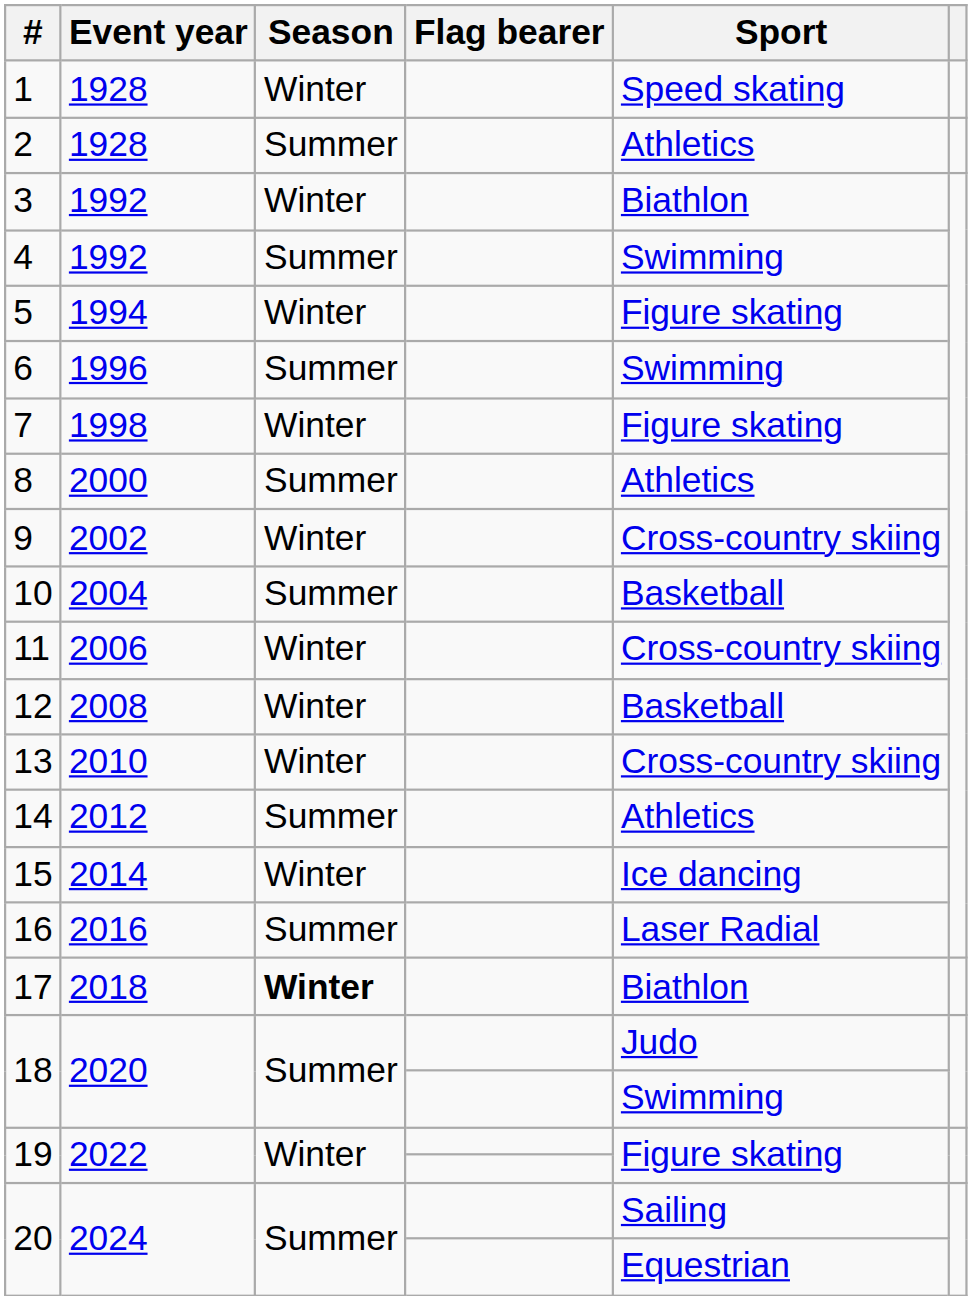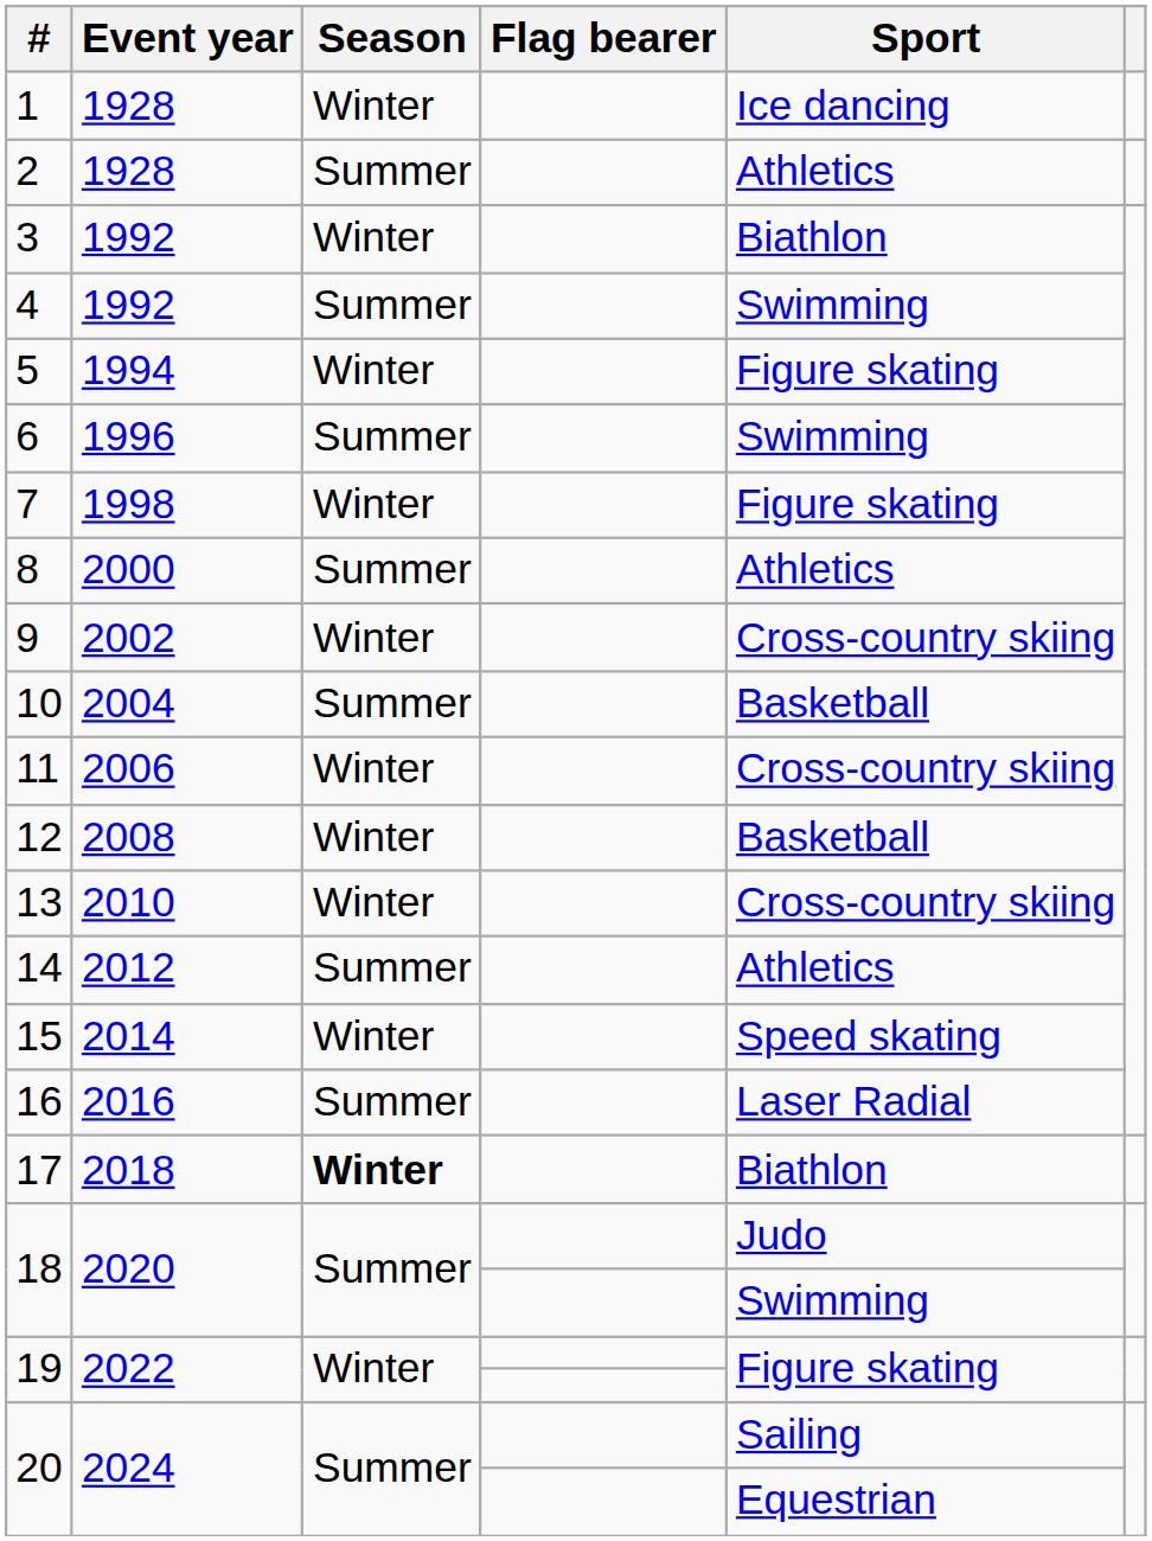 <table class="wikitable sortable">
 <tr>
 <th>#</th>
 <th>Event year</th>
 <th>Season</th>
 <th>Flag bearer</th>
 <th>Sport</th>
 <th></th>
 </tr>
 <tr>
 <td>1</td>
 <td><a href='#'>1928</a></td>
 <td>Winter</td>
 <td></td>
-<td><a href='#'>Speed skating</a></td>
+<td><a href='#'>Ice dancing</a></td>
 <td></td>
 </tr>
 <tr>
 <td>2</td>
 <td><a href='#'>1928</a></td>
 <td>Summer</td>
 <td></td>
 <td><a href='#'>Athletics</a></td>
 <td></td>
 </tr>
 <tr>
 <td>3</td>
 <td><a href='#'>1992</a></td>
 <td>Winter</td>
 <td></td>
 <td><a href='#'>Biathlon</a></td>
 <td rowspan=14></td>
 </tr>
 <tr>
 <td>4</td>
 <td><a href='#'>1992</a></td>
 <td>Summer</td>
 <td></td>
 <td><a href='#'>Swimming</a></td>
 </tr>
 <tr>
 <td>5</td>
 <td><a href='#'>1994</a></td>
 <td>Winter</td>
 <td></td>
 <td><a href='#'>Figure skating</a></td>
 </tr>
 <tr>
 <td>6</td>
 <td><a href='#'>1996</a></td>
 <td>Summer</td>
 <td></td>
 <td><a href='#'>Swimming</a></td>
 </tr>
 <tr>
 <td>7</td>
 <td><a href='#'>1998</a></td>
 <td>Winter</td>
 <td></td>
 <td><a href='#'>Figure skating</a></td>
 </tr>
 <tr>
 <td>8</td>
 <td><a href='#'>2000</a></td>
 <td>Summer</td>
 <td></td>
 <td><a href='#'>Athletics</a></td>
 </tr>
 <tr>
 <td>9</td>
 <td><a href='#'>2002</a></td>
 <td>Winter</td>
 <td></td>
 <td><a href='#'>Cross-country skiing</a></td>
 </tr>
 <tr>
 <td>10</td>
 <td><a href='#'>2004</a></td>
 <td>Summer</td>
 <td></td>
 <td><a href='#'>Basketball</a></td>
 </tr>
 <tr>
 <td>11</td>
 <td><a href='#'>2006</a></td>
 <td>Winter</td>
 <td></td>
 <td><a href='#'>Cross-country skiing</a></td>
 </tr>
 <tr>
 <td>12</td>
 <td><a href='#'>2008</a></td>
 <td>Winter</td>
 <td></td>
 <td><a href='#'>Basketball</a></td>
 </tr>
 <tr>
 <td>13</td>
 <td><a href='#'>2010</a></td>
 <td>Winter</td>
 <td></td>
 <td><a href='#'>Cross-country skiing</a></td>
 </tr>
 <tr>
 <td>14</td>
 <td><a href='#'>2012</a></td>
 <td>Summer</td>
 <td></td>
 <td><a href='#'>Athletics</a></td>
 </tr>
 <tr>
 <td>15</td>
 <td><a href='#'>2014</a></td>
 <td>Winter</td>
 <td></td>
-<td><a href='#'>Ice dancing</a></td>
+<td><a href='#'>Speed skating</a></td>
 </tr>
 <tr>
 <td>16</td>
 <td><a href='#'>2016</a></td>
 <td>Summer</td>
 <td></td>
 <td><a href='#'>Laser Radial</a></td>
 </tr>
 <tr>
 <td>17</td>
 <td><a href='#'>2018</a></td>
 <td><strong>Winter</strong></td>
 <td></td>
 <td><a href='#'>Biathlon</a></td>
 <td></td>
 </tr>
 <tr>
 <td rowspan=2>18</td>
 <td rowspan=2><a href='#'>2020</a></td>
 <td rowspan=2>Summer</td>
 <td></td>
 <td><a href='#'>Judo</a></td>
 <td rowspan=2></td>
 </tr>
 <tr>
 <td></td>
 <td><a href='#'>Swimming</a></td>
 </tr>
 <tr>
 <td rowspan=2>19</td>
 <td rowspan=2><a href='#'>2022</a></td>
 <td rowspan=2>Winter</td>
 <td></td>
 <td rowspan=2><a href='#'>Figure skating</a></td>
 <td rowspan=2></td>
 </tr>
 <tr>
 <td></td>
 </tr>
 <tr>
 <td rowspan=2>20</td>
 <td rowspan=2><a href='#'>2024</a></td>
 <td rowspan=2>Summer</td>
 <td></td>
 <td><a href='#'>Sailing</a></td>
 <td rowspan=2></td>
 </tr>
 <tr>
 <td></td>
 <td><a href='#'>Equestrian</a></td>
 </tr>
 </table>
